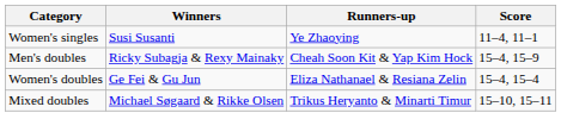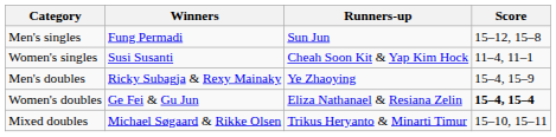 <table class=wikitable style="margin:auto;">
 <tr>
 <th>Category</th>
 <th>Winners</th>
 <th>Runners-up</th>
 <th>Score</th>
 </tr>
 <tr>
+<td>Men's singles</td>
+<td> <a href='#'>Fung Permadi</a></td>
+<td> <a href='#'>Sun Jun</a></td>
+<td>15–12, 15–8</td>
+</tr>
+<tr>
 <td>Women's singles</td>
 <td> <a href='#'>Susi Susanti</a></td>
-<td> <a href='#'>Ye Zhaoying</a></td>
+<td> <a href='#'>Cheah Soon Kit</a> & <a href='#'>Yap Kim Hock</a></td>
 <td>11–4, 11–1</td>
 </tr>
 <tr>
 <td>Men's doubles</td>
 <td> <a href='#'>Ricky Subagja</a> & <a href='#'>Rexy Mainaky</a></td>
-<td> <a href='#'>Cheah Soon Kit</a> & <a href='#'>Yap Kim Hock</a></td>
+<td> <a href='#'>Ye Zhaoying</a></td>
 <td>15–4, 15–9</td>
 </tr>
 <tr>
 <td>Women's doubles</td>
 <td> <a href='#'>Ge Fei</a> & <a href='#'>Gu Jun</a></td>
 <td> <a href='#'>Eliza Nathanael</a> & <a href='#'>Resiana Zelin</a></td>
-<td>15–4, 15–4</td>
+<td><strong>15–4, 15–4</strong></td>
 </tr>
 <tr>
 <td>Mixed doubles</td>
 <td> <a href='#'>Michael Søgaard</a> & <a href='#'>Rikke Olsen</a></td>
 <td> <a href='#'>Trikus Heryanto</a> & <a href='#'>Minarti Timur</a></td>
 <td>15–10, 15–11</td>
 </tr>
 </table>
